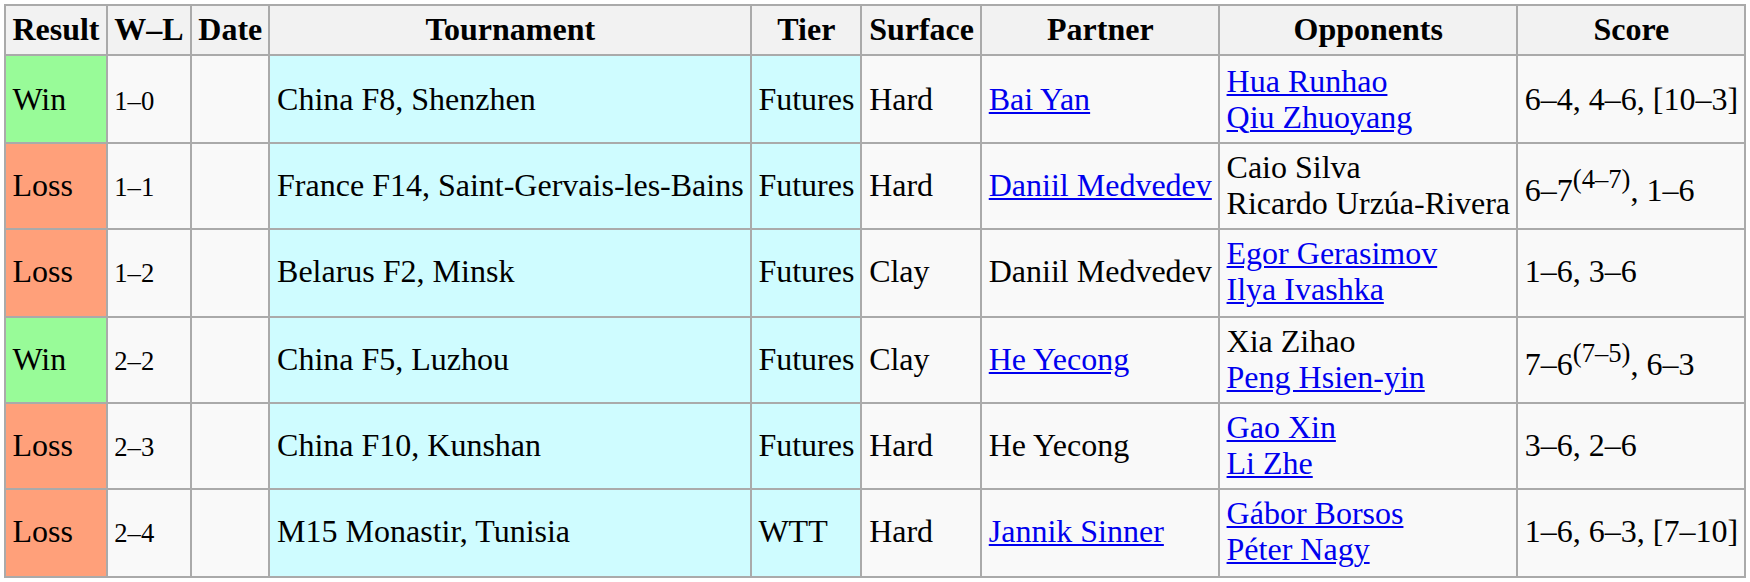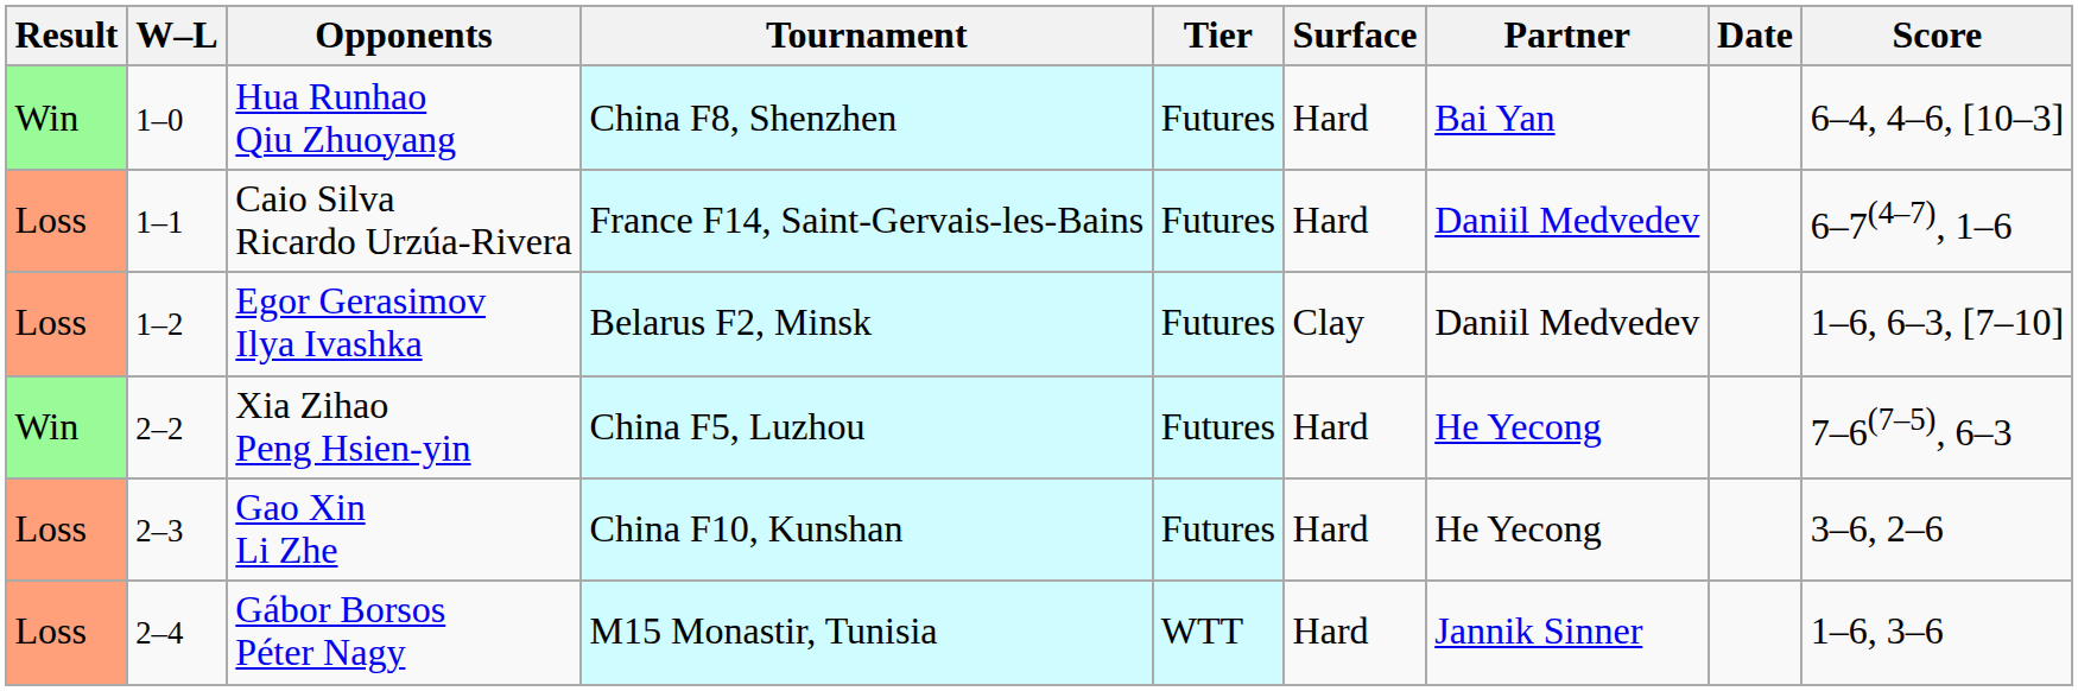 <table class="sortable wikitable">
 <tr>
 <th>Result</th>
 <th class=unsortable>W–L</th>
-<th>Date</th>
+<th>Opponents</th>
 <th>Tournament</th>
 <th>Tier</th>
 <th>Surface</th>
 <th>Partner</th>
-<th>Opponents</th>
+<th>Date</th>
 <th class=unsortable>Score</th>
 </tr>
 <tr>
 <td bgcolor=98FB98>Win</td>
 <td><small>1–0</small></td>
-<td></td>
+<td> <a href='#'>Hua Runhao</a><br> <a href='#'>Qiu Zhuoyang</a></td>
 <td style=background:#cffcff>China F8, Shenzhen</td>
 <td style=background:#cffcff>Futures</td>
 <td>Hard</td>
 <td> <a href='#'>Bai Yan</a></td>
-<td> <a href='#'>Hua Runhao</a><br> <a href='#'>Qiu Zhuoyang</a></td>
+<td></td>
 <td>6–4, 4–6, [10–3]</td>
 </tr>
 <tr>
 <td bgcolor=FFA07A>Loss</td>
 <td><small>1–1</small></td>
-<td></td>
+<td> Caio Silva<br> Ricardo Urzúa-Rivera</td>
 <td style=background:#cffcff>France F14, Saint-Gervais-les-Bains</td>
 <td style=background:#cffcff>Futures</td>
 <td>Hard</td>
 <td> <a href='#'>Daniil Medvedev</a></td>
-<td> Caio Silva<br> Ricardo Urzúa-Rivera</td>
+<td></td>
 <td>6–7<sup>(4–7)</sup>, 1–6</td>
 </tr>
 <tr>
 <td bgcolor=FFA07A>Loss</td>
 <td><small>1–2</small></td>
-<td></td>
+<td> <a href='#'>Egor Gerasimov</a><br> <a href='#'>Ilya Ivashka</a></td>
 <td style=background:#cffcff>Belarus F2, Minsk</td>
 <td style=background:#cffcff>Futures</td>
 <td>Clay</td>
 <td> Daniil Medvedev</td>
-<td> <a href='#'>Egor Gerasimov</a><br> <a href='#'>Ilya Ivashka</a></td>
-<td>1–6, 3–6</td>
+<td></td>
+<td>1–6, 6–3, [7–10]</td>
 </tr>
 <tr>
 <td bgcolor=98FB98>Win</td>
 <td><small>2–2</small></td>
-<td></td>
+<td> Xia Zihao<br> <a href='#'>Peng Hsien-yin</a></td>
 <td style=background:#cffcff>China F5, Luzhou</td>
 <td style=background:#cffcff>Futures</td>
-<td>Clay</td>
+<td>Hard</td>
 <td> <a href='#'>He Yecong</a></td>
-<td> Xia Zihao<br> <a href='#'>Peng Hsien-yin</a></td>
+<td></td>
 <td>7–6<sup>(7–5)</sup>, 6–3</td>
 </tr>
 <tr>
 <td bgcolor=FFA07A>Loss</td>
 <td><small>2–3</small></td>
-<td></td>
+<td> <a href='#'>Gao Xin</a><br> <a href='#'>Li Zhe</a></td>
 <td style=background:#cffcff>China F10, Kunshan</td>
 <td style=background:#cffcff>Futures</td>
 <td>Hard</td>
 <td> He Yecong</td>
-<td> <a href='#'>Gao Xin</a><br> <a href='#'>Li Zhe</a></td>
+<td></td>
 <td>3–6, 2–6</td>
 </tr>
 <tr>
 <td bgcolor=FFA07A>Loss</td>
 <td><small>2–4</small></td>
-<td></td>
+<td> <a href='#'>Gábor Borsos</a><br> <a href='#'>Péter Nagy</a></td>
 <td style=background:#cffcff>M15 Monastir, Tunisia</td>
 <td style=background:#cffcff>WTT</td>
 <td>Hard</td>
 <td> <a href='#'>Jannik Sinner</a></td>
-<td> <a href='#'>Gábor Borsos</a><br> <a href='#'>Péter Nagy</a></td>
-<td>1–6, 6–3, [7–10]</td>
+<td></td>
+<td>1–6, 3–6</td>
 </tr>
 </table>
